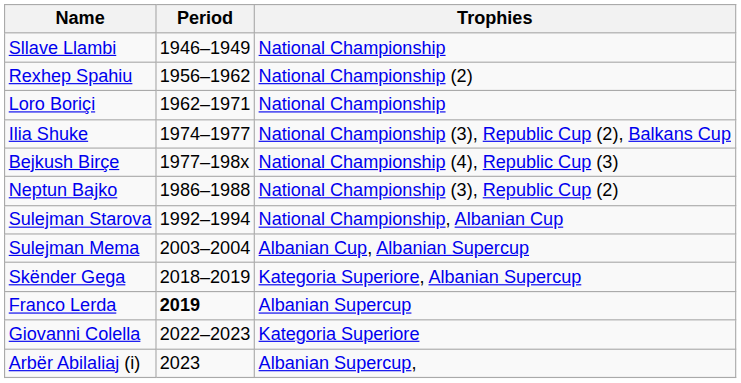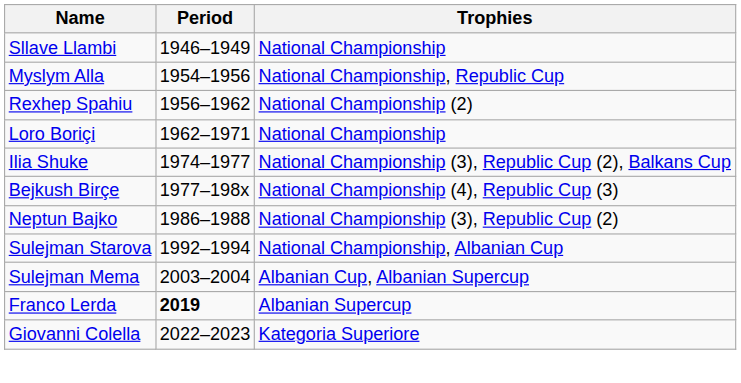 <table class="wikitable">
 <tr>
 <th>Name</th>
 <th>Period</th>
 <th>Trophies</th>
 </tr>
 <tr>
 <td> <a href='#'>Sllave Llambi</a></td>
 <td>1946–1949</td>
 <td><a href='#'>National Championship</a></td>
+</tr>
+<tr>
+<td> <a href='#'>Myslym Alla</a></td>
+<td>1954–1956</td>
+<td><a href='#'>National Championship</a>, <a href='#'>Republic Cup</a></td>
 </tr>
 <tr>
 <td> <a href='#'>Rexhep Spahiu</a></td>
 <td>1956–1962</td>
 <td><a href='#'>National Championship</a> (2)</td>
 </tr>
 <tr>
 <td> <a href='#'>Loro Boriçi</a></td>
 <td>1962–1971</td>
 <td><a href='#'>National Championship</a></td>
 </tr>
 <tr>
 <td> <a href='#'>Ilia Shuke</a></td>
 <td>1974–1977</td>
 <td><a href='#'>National Championship</a> (3), <a href='#'>Republic Cup</a> (2), <a href='#'>Balkans Cup</a></td>
 </tr>
 <tr>
 <td> <a href='#'>Bejkush Birçe</a></td>
 <td>1977–198x</td>
 <td><a href='#'>National Championship</a> (4), <a href='#'>Republic Cup</a> (3)</td>
 </tr>
 <tr>
 <td> <a href='#'>Neptun Bajko</a></td>
 <td>1986–1988</td>
 <td><a href='#'>National Championship</a> (3), <a href='#'>Republic Cup</a> (2)</td>
 </tr>
 <tr>
 <td> <a href='#'>Sulejman Starova</a></td>
 <td>1992–1994</td>
 <td><a href='#'>National Championship</a>, <a href='#'>Albanian Cup</a></td>
 </tr>
 <tr>
 <td> <a href='#'>Sulejman Mema</a></td>
 <td>2003–2004</td>
 <td><a href='#'>Albanian Cup</a>, <a href='#'>Albanian Supercup</a></td>
 </tr>
 <tr>
-<td> <a href='#'>Skënder Gega</a></td>
-<td>2018–2019</td>
-<td><a href='#'>Kategoria Superiore</a>, <a href='#'>Albanian Supercup</a></td>
-</tr>
-<tr>
 <td> <a href='#'>Franco Lerda</a></td>
 <td><strong>2019</strong></td>
 <td><a href='#'>Albanian Supercup</a></td>
 </tr>
 <tr>
 <td> <a href='#'>Giovanni Colella</a></td>
 <td>2022–2023</td>
 <td><a href='#'>Kategoria Superiore</a></td>
 </tr>
-<tr>
-<td> <a href='#'>Arbër Abilaliaj</a> (i)</td>
-<td>2023</td>
-<td><a href='#'>Albanian Supercup</a>,</td>
-</tr>
 </table>
